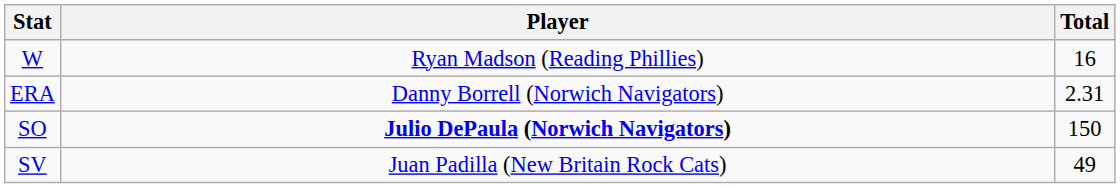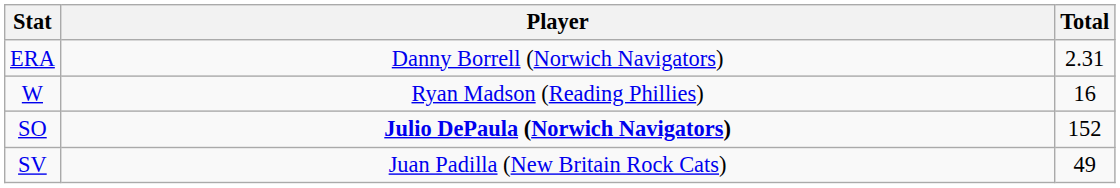 <table class="wikitable" width="40%" style="text-align:center;">
 <tr>
 <th width="5%">Stat</th>
 <th width="150%">Player</th>
 <th width="5%">Total</th>
 </tr>
 <tr>
+<td><a href='#'>ERA</a></td>
+<td><a href='#'>Danny Borrell</a> (<a href='#'>Norwich Navigators</a>)</td>
+<td>2.31</td>
+</tr>
+<tr>
 <td><a href='#'>W</a></td>
 <td><a href='#'>Ryan Madson</a> (<a href='#'>Reading Phillies</a>)</td>
 <td>16</td>
 </tr>
 <tr>
-<td><a href='#'>ERA</a></td>
-<td><a href='#'>Danny Borrell</a> (<a href='#'>Norwich Navigators</a>)</td>
-<td>2.31</td>
-</tr>
-<tr>
 <td><a href='#'>SO</a></td>
 <td><strong><a href='#'>Julio DePaula</a> (<a href='#'>Norwich Navigators</a>)</strong></td>
-<td>150</td>
+<td>152</td>
 </tr>
 <tr>
 <td><a href='#'>SV</a></td>
 <td><a href='#'>Juan Padilla</a> (<a href='#'>New Britain Rock Cats</a>)</td>
 <td>49</td>
 </tr>
 </table>
